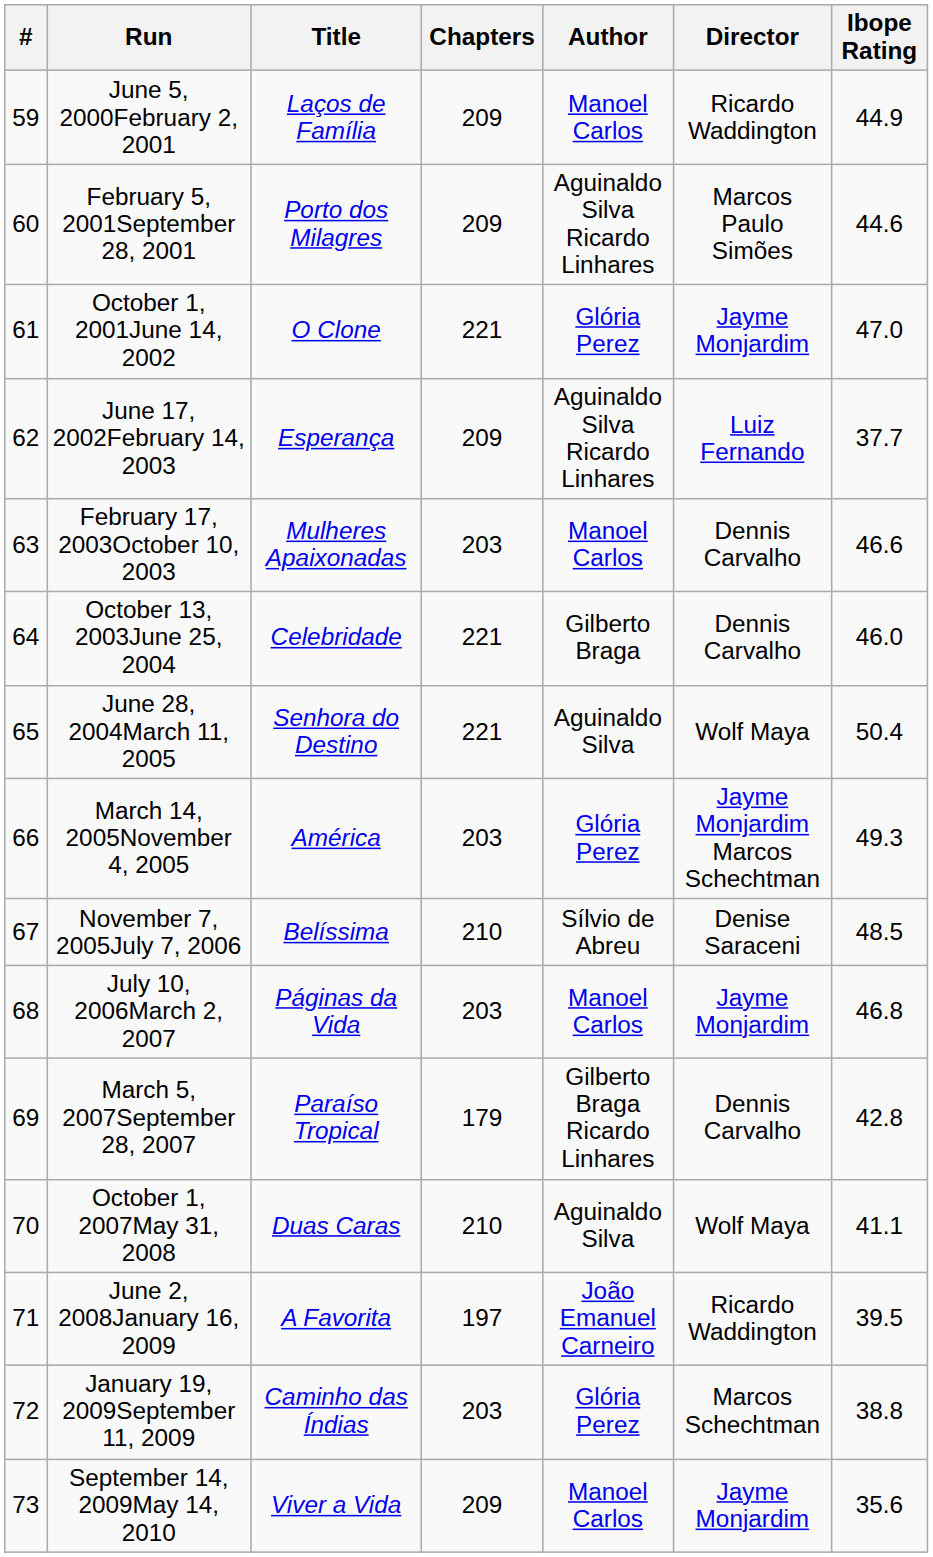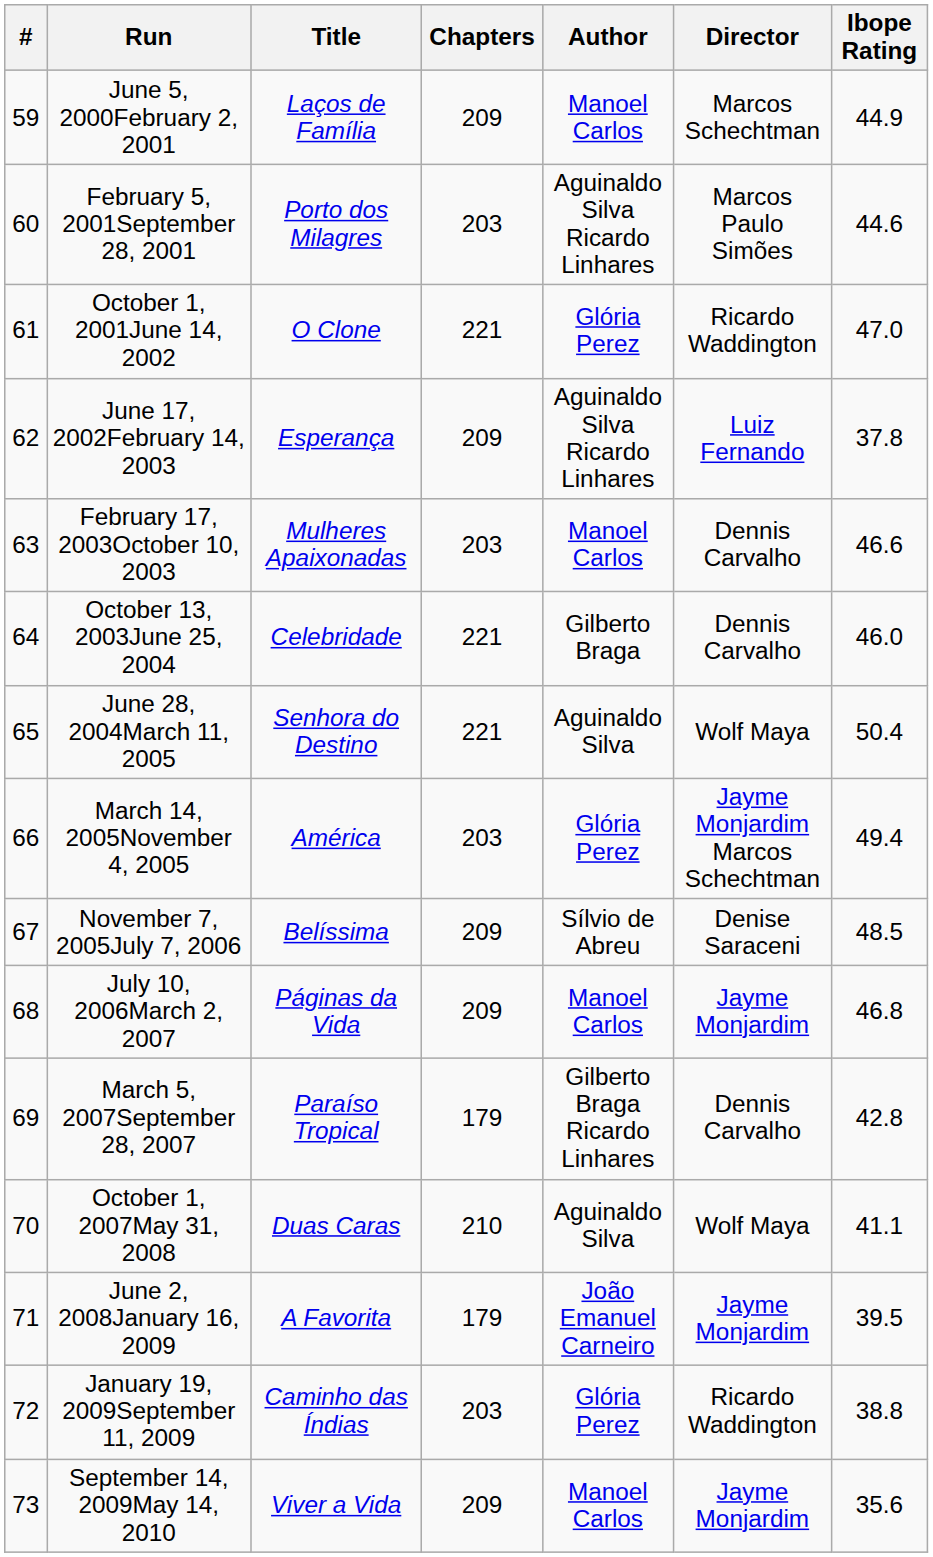 <table class="wikitable" style="text-align:center">
 <tr>
 <th style="width:3%;">#</th>
 <th style="width:15%;">Run</th>
 <th style="width:15%;">Title</th>
 <th style="width:3%;">Chapters</th>
 <th style="width:9%;">Author</th>
 <th style="width:9%;">Director</th>
 <th style="width:7%;">Ibope Rating</th>
 </tr>
 <tr>
 <td>59</td>
 <td>June 5, 2000February 2, 2001</td>
 <td><em><a href='#'>Laços de Família</a></em></td>
 <td>209</td>
 <td><a href='#'>Manoel Carlos</a></td>
-<td>Ricardo Waddington</td>
+<td>Marcos Schechtman</td>
 <td style="text-align:center;">44.9</td>
 </tr>
 <tr>
 <td>60</td>
 <td>February 5, 2001September 28, 2001</td>
 <td><em><a href='#'>Porto dos Milagres</a></em></td>
-<td>209</td>
+<td>203</td>
 <td>Aguinaldo Silva<br>Ricardo Linhares</td>
 <td>Marcos Paulo Simões</td>
 <td style="text-align:center;">44.6</td>
 </tr>
 <tr>
 <td>61</td>
 <td>October 1, 2001June 14, 2002</td>
 <td><em><a href='#'>O Clone</a></em></td>
 <td>221</td>
 <td><a href='#'>Glória Perez</a></td>
-<td><a href='#'>Jayme Monjardim</a></td>
+<td>Ricardo Waddington</td>
 <td style="text-align:center;">47.0</td>
 </tr>
 <tr>
 <td>62</td>
 <td>June 17, 2002February 14, 2003</td>
 <td><em><a href='#'>Esperança</a></em></td>
 <td>209</td>
 <td>Aguinaldo Silva<br>Ricardo Linhares</td>
 <td><a href='#'>Luiz Fernando</a></td>
-<td style="text-align:center;">37.7</td>
+<td style="text-align:center;">37.8</td>
 </tr>
 <tr>
 <td>63</td>
 <td>February 17, 2003October 10, 2003</td>
 <td><em><a href='#'>Mulheres Apaixonadas</a></em></td>
 <td>203</td>
 <td><a href='#'>Manoel Carlos</a></td>
 <td>Dennis Carvalho</td>
 <td style="text-align:center;">46.6</td>
 </tr>
 <tr>
 <td>64</td>
 <td>October 13, 2003June 25, 2004</td>
 <td><em><a href='#'>Celebridade</a></em></td>
 <td>221</td>
 <td>Gilberto Braga</td>
 <td>Dennis Carvalho</td>
 <td style="text-align:center;">46.0</td>
 </tr>
 <tr>
 <td>65</td>
 <td>June 28, 2004March 11, 2005</td>
 <td><em><a href='#'>Senhora do Destino</a></em></td>
 <td>221</td>
 <td>Aguinaldo Silva</td>
 <td>Wolf Maya</td>
 <td style="text-align:center;">50.4</td>
 </tr>
 <tr>
 <td>66</td>
 <td>March 14, 2005November 4, 2005</td>
 <td><em><a href='#'>América</a></em></td>
 <td>203</td>
 <td><a href='#'>Glória Perez</a></td>
 <td><a href='#'>Jayme Monjardim</a><br>Marcos Schechtman</td>
-<td style="text-align:center;">49.3</td>
+<td style="text-align:center;">49.4</td>
 </tr>
 <tr>
 <td>67</td>
 <td>November 7, 2005July 7, 2006</td>
 <td><em><a href='#'>Belíssima</a></em></td>
-<td>210</td>
+<td>209</td>
 <td>Sílvio de Abreu</td>
 <td>Denise Saraceni</td>
 <td style="text-align:center;">48.5</td>
 </tr>
 <tr>
 <td>68</td>
 <td>July 10, 2006March 2, 2007</td>
 <td><em><a href='#'>Páginas da Vida</a></em></td>
-<td>203</td>
+<td>209</td>
 <td><a href='#'>Manoel Carlos</a></td>
 <td><a href='#'>Jayme Monjardim</a></td>
 <td style="text-align:center;">46.8</td>
 </tr>
 <tr>
 <td>69</td>
 <td>March 5, 2007September 28, 2007</td>
 <td><em><a href='#'>Paraíso Tropical</a></em></td>
 <td>179</td>
 <td>Gilberto Braga <br>Ricardo Linhares</td>
 <td>Dennis Carvalho</td>
 <td style="text-align:center;">42.8</td>
 </tr>
 <tr>
 <td>70</td>
 <td>October 1, 2007May 31, 2008</td>
 <td><em><a href='#'>Duas Caras</a></em></td>
 <td>210</td>
 <td>Aguinaldo Silva</td>
 <td>Wolf Maya</td>
 <td style="text-align:center;">41.1</td>
 </tr>
 <tr>
 <td>71</td>
 <td>June 2, 2008January 16, 2009</td>
 <td><em><a href='#'>A Favorita</a></em></td>
-<td>197</td>
+<td>179</td>
 <td><a href='#'>João Emanuel Carneiro</a></td>
-<td>Ricardo Waddington</td>
+<td><a href='#'>Jayme Monjardim</a></td>
 <td style="text-align:center;">39.5</td>
 </tr>
 <tr>
 <td>72</td>
 <td>January 19, 2009September 11, 2009</td>
 <td><em><a href='#'>Caminho das Índias</a></em></td>
 <td>203</td>
 <td><a href='#'>Glória Perez</a></td>
-<td>Marcos Schechtman</td>
+<td>Ricardo Waddington</td>
 <td style="text-align:center;">38.8</td>
 </tr>
 <tr>
 <td>73</td>
 <td>September 14, 2009May 14, 2010</td>
 <td><em><a href='#'>Viver a Vida</a></em></td>
 <td>209</td>
 <td><a href='#'>Manoel Carlos</a></td>
 <td><a href='#'>Jayme Monjardim</a></td>
 <td style="text-align:center;">35.6</td>
 </tr>
 </table>
